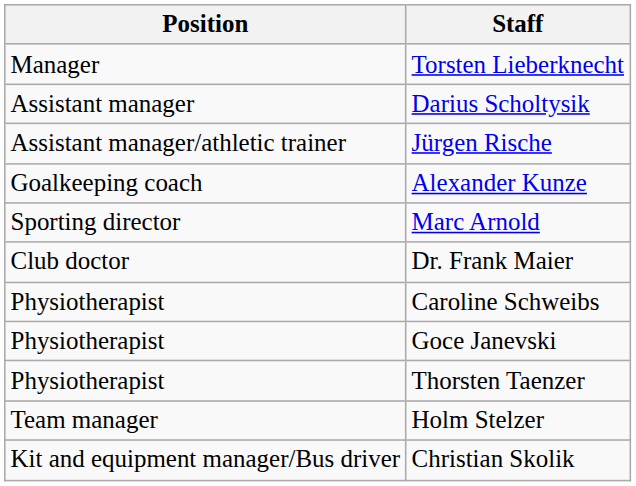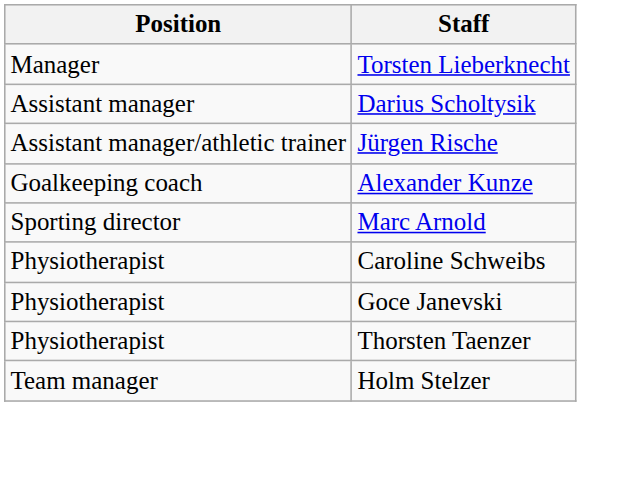 <table class="wikitable">
 <tr>
 <th>Position</th>
 <th>Staff</th>
 </tr>
 <tr>
 <td>Manager</td>
 <td><a href='#'>Torsten Lieberknecht</a></td>
 </tr>
 <tr>
 <td>Assistant manager</td>
 <td><a href='#'>Darius Scholtysik</a></td>
 </tr>
 <tr>
 <td>Assistant manager/athletic trainer</td>
 <td><a href='#'>Jürgen Rische</a></td>
 </tr>
 <tr>
 <td>Goalkeeping coach</td>
 <td><a href='#'>Alexander Kunze</a></td>
 </tr>
 <tr>
 <td>Sporting director</td>
 <td><a href='#'>Marc Arnold</a></td>
 </tr>
 <tr>
-<td>Club doctor</td>
-<td>Dr. Frank Maier</td>
-</tr>
-<tr>
 <td>Physiotherapist</td>
 <td>Caroline Schweibs</td>
 </tr>
 <tr>
 <td>Physiotherapist</td>
 <td>Goce Janevski</td>
 </tr>
 <tr>
 <td>Physiotherapist</td>
 <td>Thorsten Taenzer</td>
 </tr>
 <tr>
 <td>Team manager</td>
 <td>Holm Stelzer</td>
 </tr>
-<tr>
-<td>Kit and equipment manager/Bus driver</td>
-<td>Christian Skolik</td>
-</tr>
 </table>
